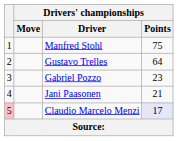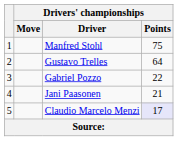 <table class="wikitable" style="font-size:85%;">
 <tr>
 <th rowspan="2"></th>
 <th colspan="3">Drivers' championships</th>
 </tr>
 <tr>
 <th>Move</th>
 <th>Driver</th>
 <th>Points</th>
 </tr>
 <tr>
 <td align="center">1</td>
 <td align="center"></td>
 <td> <a href='#'>Manfred Stohl</a></td>
 <td align="center">75</td>
 </tr>
 <tr>
 <td align="center">2</td>
 <td align="center"></td>
 <td> <a href='#'>Gustavo Trelles</a></td>
 <td align="center">64</td>
 </tr>
 <tr>
 <td align="center">3</td>
 <td align="center"></td>
 <td> <a href='#'>Gabriel Pozzo</a></td>
-<td align="center">23</td>
+<td align="center">22</td>
 </tr>
 <tr>
 <td align="center">4</td>
 <td align="center"></td>
 <td>  <a href='#'>Jani Paasonen</a></td>
 <td align="center">21</td>
 </tr>
 <tr>
-<td align="center" style="background: pink;">5</td>
+<td align="center">5</td>
 <td align="center"></td>
 <td> <a href='#'>Claudio Marcelo Menzi</a></td>
 <td align="center" style="background: lavender;">17</td>
 </tr>
 <tr>
 <th colspan="4">Source:</th>
 </tr>
 </table>
